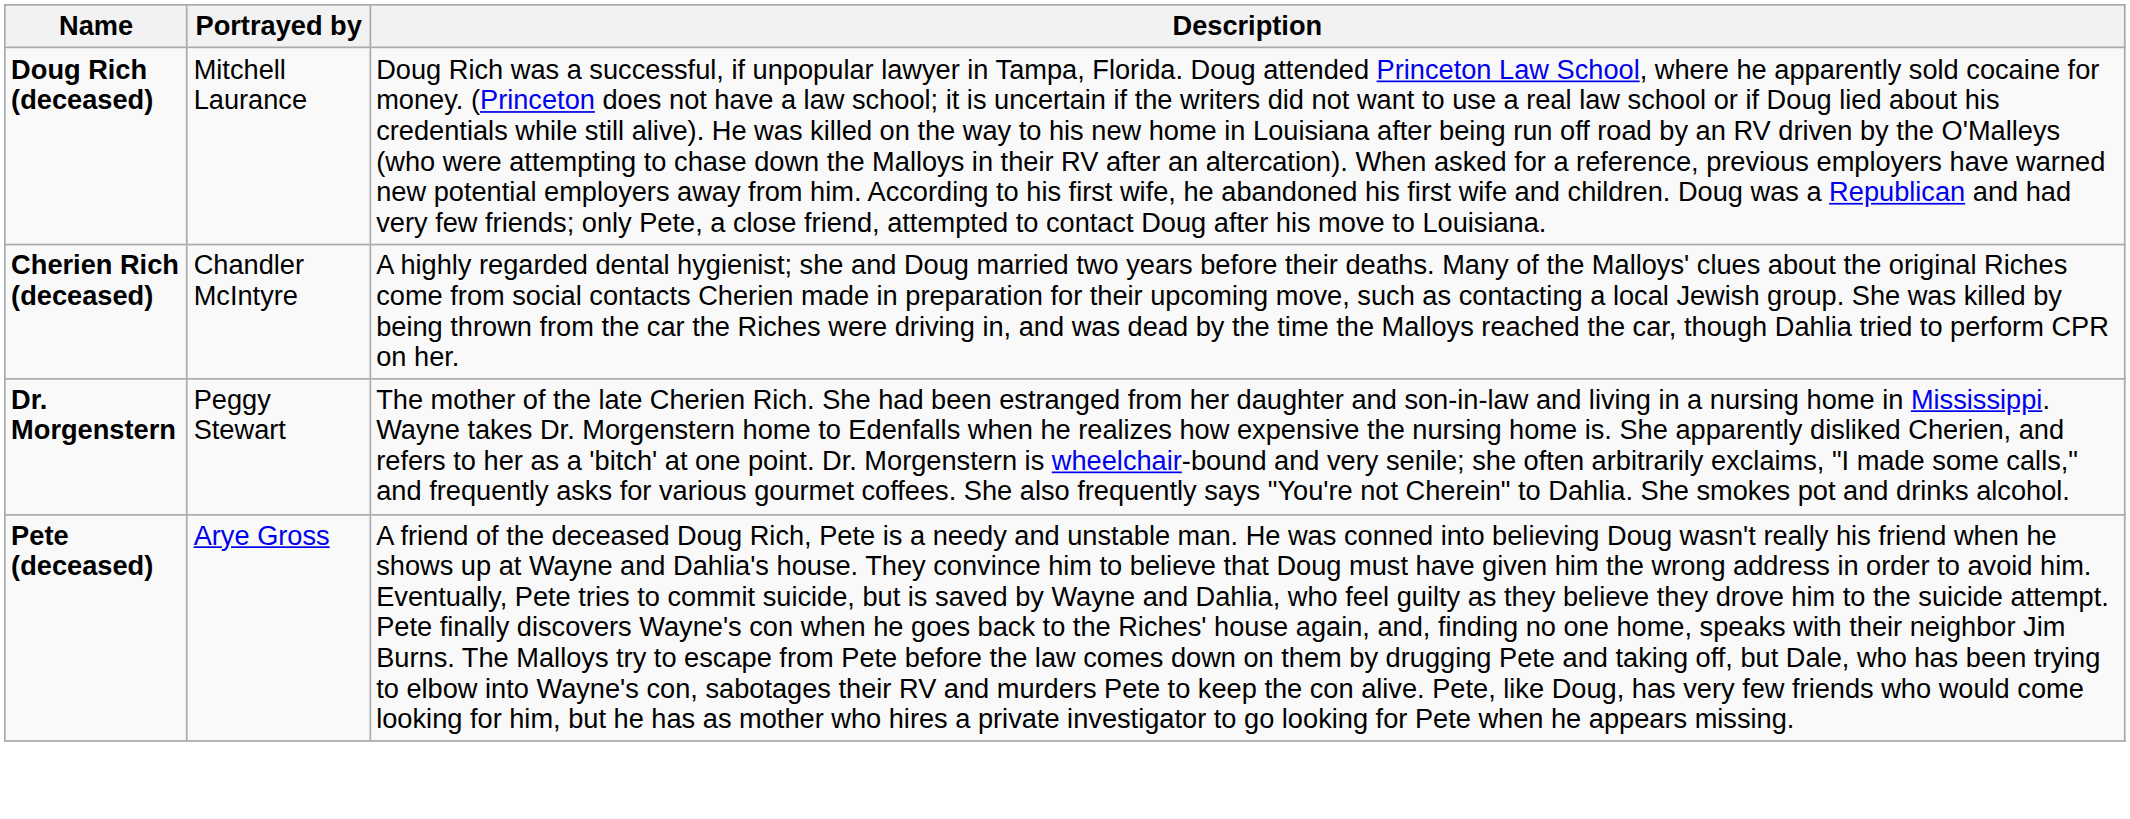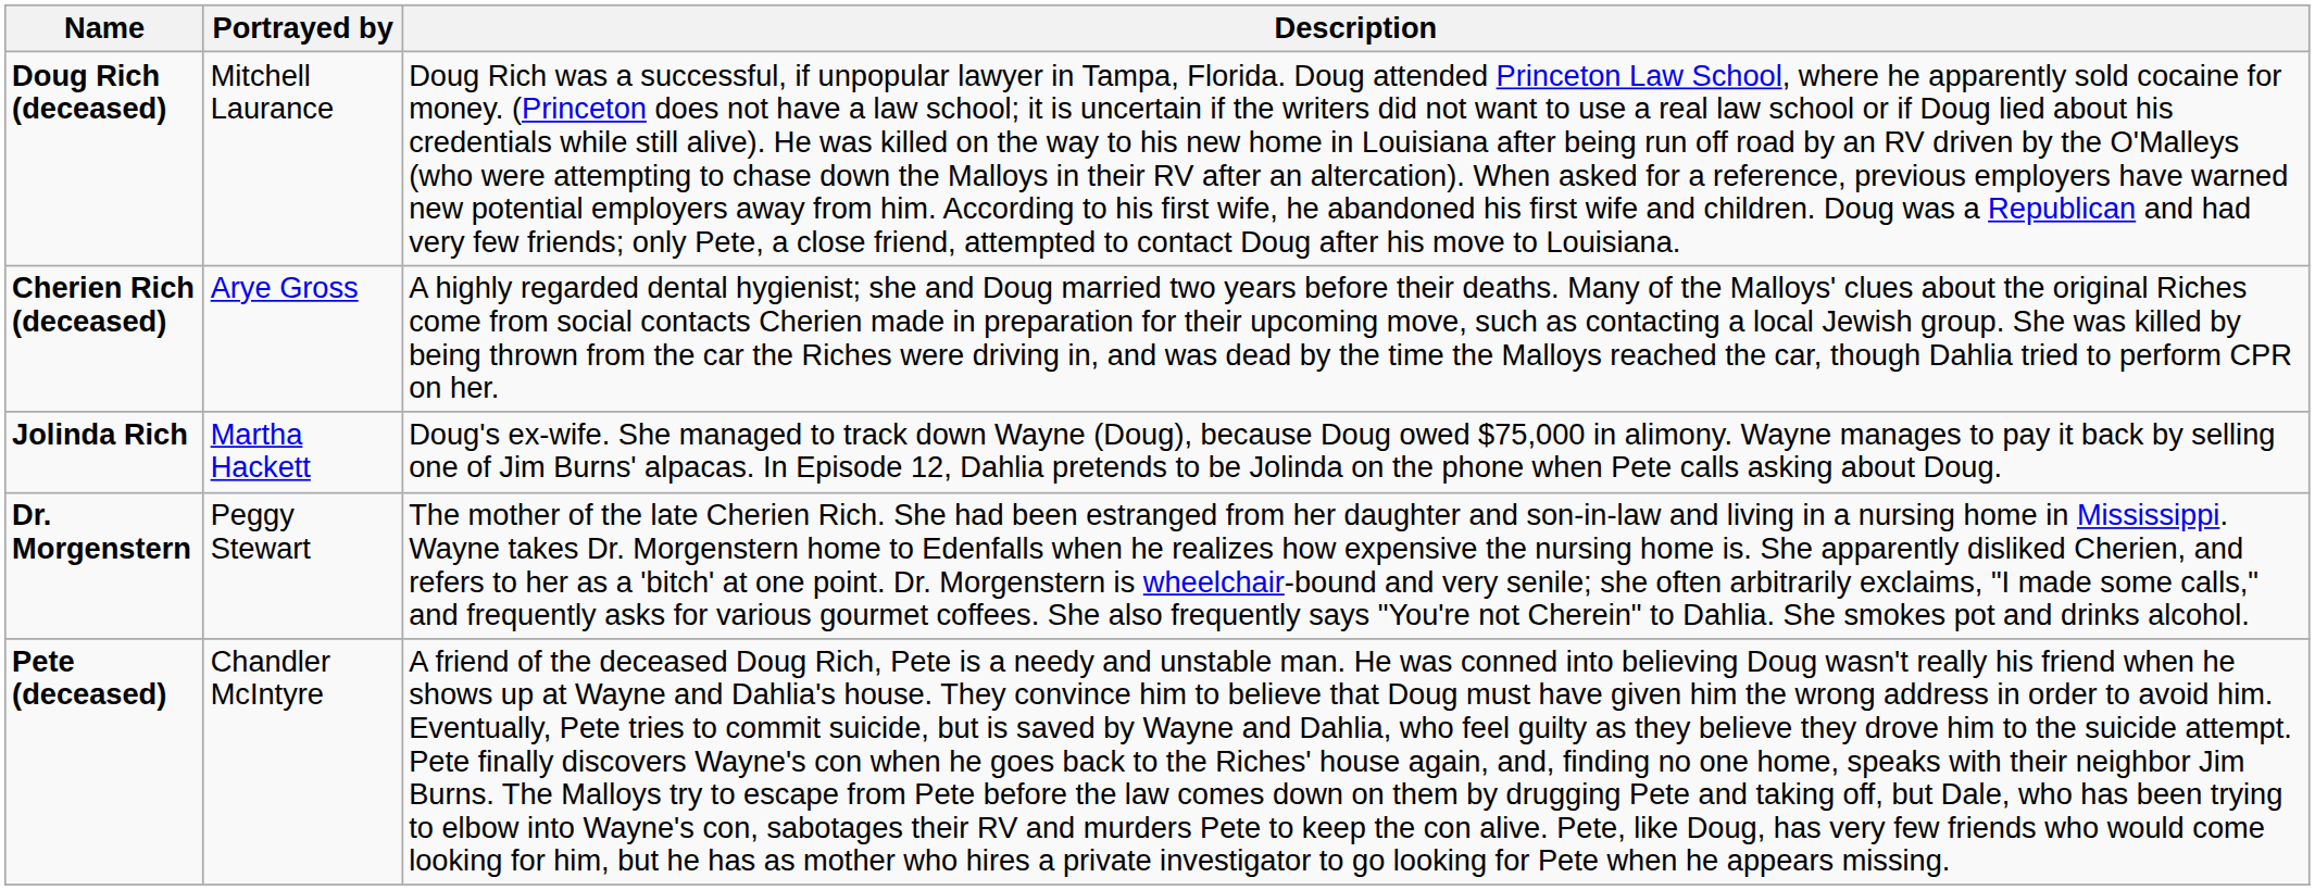 <table class="wikitable">
 <tr valign="bottom">
 <th width="100px">Name</th>
 <th width="100px">Portrayed by</th>
 <th>Description</th>
 </tr>
 <tr valign="top">
 <td><strong>Doug Rich (deceased)</strong></td>
 <td>Mitchell Laurance</td>
 <td>Doug Rich was a successful, if unpopular lawyer in Tampa, Florida. Doug attended <a href='#'>Princeton Law School</a>, where he apparently sold cocaine for money. (<a href='#'>Princeton</a> does not have a law school; it is uncertain if the writers did not want to use a real law school or if Doug lied about his credentials while still alive). He was killed on the way to his new home in Louisiana after being run off road by an RV driven by the O'Malleys (who were attempting to chase down the Malloys in their RV after an altercation). When asked for a reference, previous employers have warned new potential employers away from him. According to his first wife, he abandoned his first wife and children. Doug was a <a href='#'>Republican</a> and had very few friends; only Pete, a close friend, attempted to contact Doug after his move to Louisiana.</td>
 </tr>
 <tr valign="top">
 <td><strong>Cherien Rich (deceased)</strong></td>
-<td>Chandler McIntyre</td>
+<td><a href='#'>Arye Gross</a></td>
 <td>A highly regarded dental hygienist; she and Doug married two years before their deaths. Many of the Malloys' clues about the original Riches come from social contacts Cherien made in preparation for their upcoming move, such as contacting a local Jewish group. She was killed by being thrown from the car the Riches were driving in, and was dead by the time the Malloys reached the car, though Dahlia tried to perform CPR on her.</td>
+</tr>
+<tr valign="top">
+<td><strong>Jolinda Rich</strong></td>
+<td><a href='#'>Martha Hackett</a></td>
+<td>Doug's ex-wife. She managed to track down Wayne (Doug), because Doug owed $75,000 in alimony. Wayne manages to pay it back by selling one of Jim Burns' alpacas. In Episode 12, Dahlia pretends to be Jolinda on the phone when Pete calls asking about Doug.</td>
 </tr>
 <tr valign="top">
 <td><strong>Dr. Morgenstern</strong></td>
 <td>Peggy Stewart</td>
 <td>The mother of the late Cherien Rich. She had been estranged from her daughter and son-in-law and living in a nursing home in <a href='#'>Mississippi</a>. Wayne takes Dr. Morgenstern home to Edenfalls when he realizes how expensive the nursing home is. She apparently disliked Cherien, and refers to her as a 'bitch' at one point. Dr. Morgenstern is <a href='#'>wheelchair</a>-bound and very senile; she often arbitrarily exclaims, "I made some calls," and frequently asks for various gourmet coffees. She also frequently says "You're not Cherein" to Dahlia. She smokes pot and drinks alcohol.</td>
 </tr>
 <tr valign="top">
 <td><strong>Pete (deceased)</strong></td>
-<td><a href='#'>Arye Gross</a></td>
+<td>Chandler McIntyre</td>
 <td>A friend of the deceased Doug Rich, Pete is a needy and unstable man. He was conned into believing Doug wasn't really his friend when he shows up at Wayne and Dahlia's house. They convince him to believe that Doug must have given him the wrong address in order to avoid him. Eventually, Pete tries to commit suicide, but is saved by Wayne and Dahlia, who feel guilty as they believe they drove him to the suicide attempt. Pete finally discovers Wayne's con when he goes back to the Riches' house again, and, finding no one home, speaks with their neighbor Jim Burns. The Malloys try to escape from Pete before the law comes down on them by drugging Pete and taking off, but Dale, who has been trying to elbow into Wayne's con, sabotages their RV and murders Pete to keep the con alive. Pete, like Doug, has very few friends who would come looking for him, but he has as mother who hires a private investigator to go looking for Pete when he appears missing.</td>
 </tr>
 </table>
